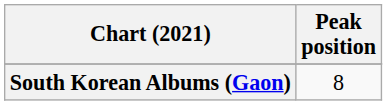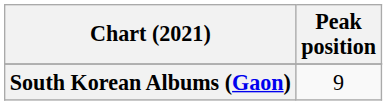 <table class="wikitable sortable plainrowheaders" style="text-align:center">
 <tr>
 <th scope="col">Chart (2021)</th>
 <th scope="col">Peak<br>position</th>
 </tr>
 <tr>
 </tr>
 <tr>
 <th scope="row">South Korean Albums (<a href='#'>Gaon</a>)</th>
-<td>8</td>
+<td>9</td>
 </tr>
 </table>
